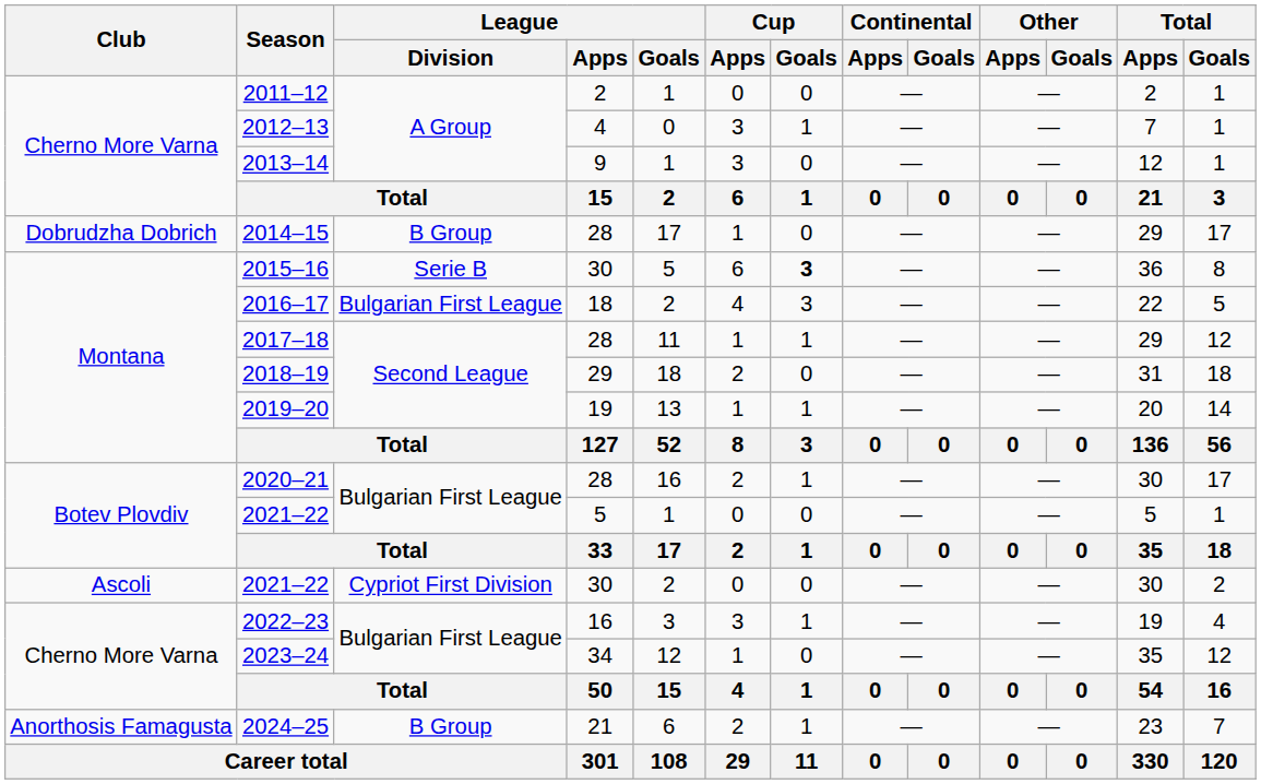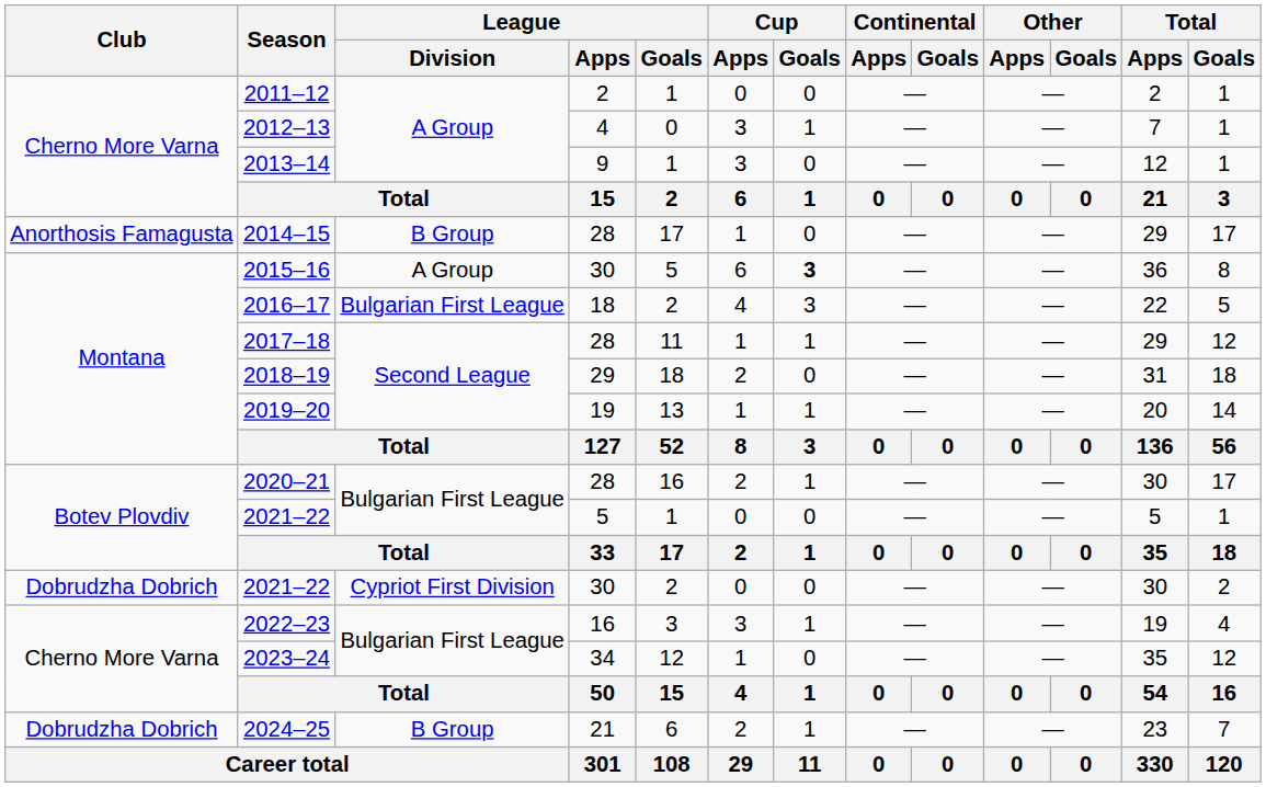 <table class="wikitable" style="text-align:center">
 <tr>
 <th rowspan="2">Club</th>
 <th rowspan="2">Season</th>
 <th colspan="3">League</th>
 <th colspan="2">Cup</th>
 <th colspan="2">Continental</th>
 <th colspan="2">Other</th>
 <th colspan="2">Total</th>
 </tr>
 <tr>
 <th>Division</th>
 <th>Apps</th>
 <th>Goals</th>
 <th>Apps</th>
 <th>Goals</th>
 <th>Apps</th>
 <th>Goals</th>
 <th>Apps</th>
 <th>Goals</th>
 <th>Apps</th>
 <th>Goals</th>
 </tr>
 <tr>
 <td rowspan="4"><a href='#'>Cherno More Varna</a></td>
 <td><a href='#'>2011–12</a></td>
 <td rowspan="3"><a href='#'>A Group</a></td>
 <td>2</td>
 <td>1</td>
 <td>0</td>
 <td>0</td>
 <td colspan="2">—</td>
 <td colspan="2">—</td>
 <td>2</td>
 <td>1</td>
 </tr>
 <tr>
 <td><a href='#'>2012–13</a></td>
 <td>4</td>
 <td>0</td>
 <td>3</td>
 <td>1</td>
 <td colspan="2">—</td>
 <td colspan="2">—</td>
 <td>7</td>
 <td>1</td>
 </tr>
 <tr>
 <td><a href='#'>2013–14</a></td>
 <td>9</td>
 <td>1</td>
 <td>3</td>
 <td>0</td>
 <td colspan="2">—</td>
 <td colspan="2">—</td>
 <td>12</td>
 <td>1</td>
 </tr>
 <tr>
 <th colspan="2">Total</th>
 <th>15</th>
 <th>2</th>
 <th>6</th>
 <th>1</th>
 <th>0</th>
 <th>0</th>
 <th>0</th>
 <th>0</th>
 <th>21</th>
 <th>3</th>
 </tr>
 <tr>
-<td><a href='#'>Dobrudzha Dobrich</a></td>
+<td><a href='#'>Anorthosis Famagusta</a></td>
 <td><a href='#'>2014–15</a></td>
 <td><a href='#'>B Group</a></td>
 <td>28</td>
 <td>17</td>
 <td>1</td>
 <td>0</td>
 <td colspan="2">—</td>
 <td colspan="2">—</td>
 <td>29</td>
 <td>17</td>
 </tr>
 <tr>
 <td rowspan="6"><a href='#'>Montana</a></td>
 <td><a href='#'>2015–16</a></td>
-<td><a href='#'>Serie B</a></td>
+<td>A Group</td>
 <td>30</td>
 <td>5</td>
 <td>6</td>
 <td><strong>3</strong></td>
 <td colspan="2">—</td>
 <td colspan="2">—</td>
 <td>36</td>
 <td>8</td>
 </tr>
 <tr>
 <td><a href='#'>2016–17</a></td>
 <td><a href='#'>Bulgarian First League</a></td>
 <td>18</td>
 <td>2</td>
 <td>4</td>
 <td>3</td>
 <td colspan="2">—</td>
 <td colspan="2">—</td>
 <td>22</td>
 <td>5</td>
 </tr>
 <tr>
 <td><a href='#'>2017–18</a></td>
 <td rowspan="3"><a href='#'>Second League</a></td>
 <td>28</td>
 <td>11</td>
 <td>1</td>
 <td>1</td>
 <td colspan="2">—</td>
 <td colspan="2">—</td>
 <td>29</td>
 <td>12</td>
 </tr>
 <tr>
 <td><a href='#'>2018–19</a></td>
 <td>29</td>
 <td>18</td>
 <td>2</td>
 <td>0</td>
 <td colspan="2">—</td>
 <td colspan="2">—</td>
 <td>31</td>
 <td>18</td>
 </tr>
 <tr>
 <td><a href='#'>2019–20</a></td>
 <td>19</td>
 <td>13</td>
 <td>1</td>
 <td>1</td>
 <td colspan="2">—</td>
 <td colspan="2">—</td>
 <td>20</td>
 <td>14</td>
 </tr>
 <tr>
 <th colspan="2">Total</th>
 <th>127</th>
 <th>52</th>
 <th>8</th>
 <th>3</th>
 <th>0</th>
 <th>0</th>
 <th>0</th>
 <th>0</th>
 <th>136</th>
 <th>56</th>
 </tr>
 <tr>
 <td rowspan="3"><a href='#'>Botev Plovdiv</a></td>
 <td><a href='#'>2020–21</a></td>
 <td rowspan="2">Bulgarian First League</td>
 <td>28</td>
 <td>16</td>
 <td>2</td>
 <td>1</td>
 <td colspan="2">—</td>
 <td colspan="2">—</td>
 <td>30</td>
 <td>17</td>
 </tr>
 <tr>
 <td><a href='#'>2021–22</a></td>
 <td>5</td>
 <td>1</td>
 <td>0</td>
 <td>0</td>
 <td colspan="2">—</td>
 <td colspan="2">—</td>
 <td>5</td>
 <td>1</td>
 </tr>
 <tr>
 <th colspan="2">Total</th>
 <th>33</th>
 <th>17</th>
 <th>2</th>
 <th>1</th>
 <th>0</th>
 <th>0</th>
 <th>0</th>
 <th>0</th>
 <th>35</th>
 <th>18</th>
 </tr>
 <tr>
-<td><a href='#'>Ascoli</a></td>
+<td><a href='#'>Dobrudzha Dobrich</a></td>
 <td><a href='#'>2021–22</a></td>
 <td><a href='#'>Cypriot First Division</a></td>
 <td>30</td>
 <td>2</td>
 <td>0</td>
 <td>0</td>
 <td colspan="2">—</td>
 <td colspan="2">—</td>
 <td>30</td>
 <td>2</td>
 </tr>
 <tr>
 <td rowspan="3">Cherno More Varna</td>
 <td><a href='#'>2022–23</a></td>
 <td rowspan="2">Bulgarian First League</td>
 <td>16</td>
 <td>3</td>
 <td>3</td>
 <td>1</td>
 <td colspan="2">—</td>
 <td colspan="2">—</td>
 <td>19</td>
 <td>4</td>
 </tr>
 <tr>
 <td><a href='#'>2023–24</a></td>
 <td>34</td>
 <td>12</td>
 <td>1</td>
 <td>0</td>
 <td colspan="2">—</td>
 <td colspan="2">—</td>
 <td>35</td>
 <td>12</td>
 </tr>
 <tr>
 <th colspan="2">Total</th>
 <th>50</th>
 <th>15</th>
 <th>4</th>
 <th>1</th>
 <th>0</th>
 <th>0</th>
 <th>0</th>
 <th>0</th>
 <th>54</th>
 <th>16</th>
 </tr>
 <tr>
-<td><a href='#'>Anorthosis Famagusta</a></td>
+<td><a href='#'>Dobrudzha Dobrich</a></td>
 <td><a href='#'>2024–25</a></td>
 <td><a href='#'>B Group</a></td>
 <td>21</td>
 <td>6</td>
 <td>2</td>
 <td>1</td>
 <td colspan="2">—</td>
 <td colspan="2">—</td>
 <td>23</td>
 <td>7</td>
 </tr>
 <tr>
 <th colspan="3">Career total</th>
 <th>301</th>
 <th>108</th>
 <th>29</th>
 <th>11</th>
 <th>0</th>
 <th>0</th>
 <th>0</th>
 <th>0</th>
 <th>330</th>
 <th>120</th>
 </tr>
 </table>
